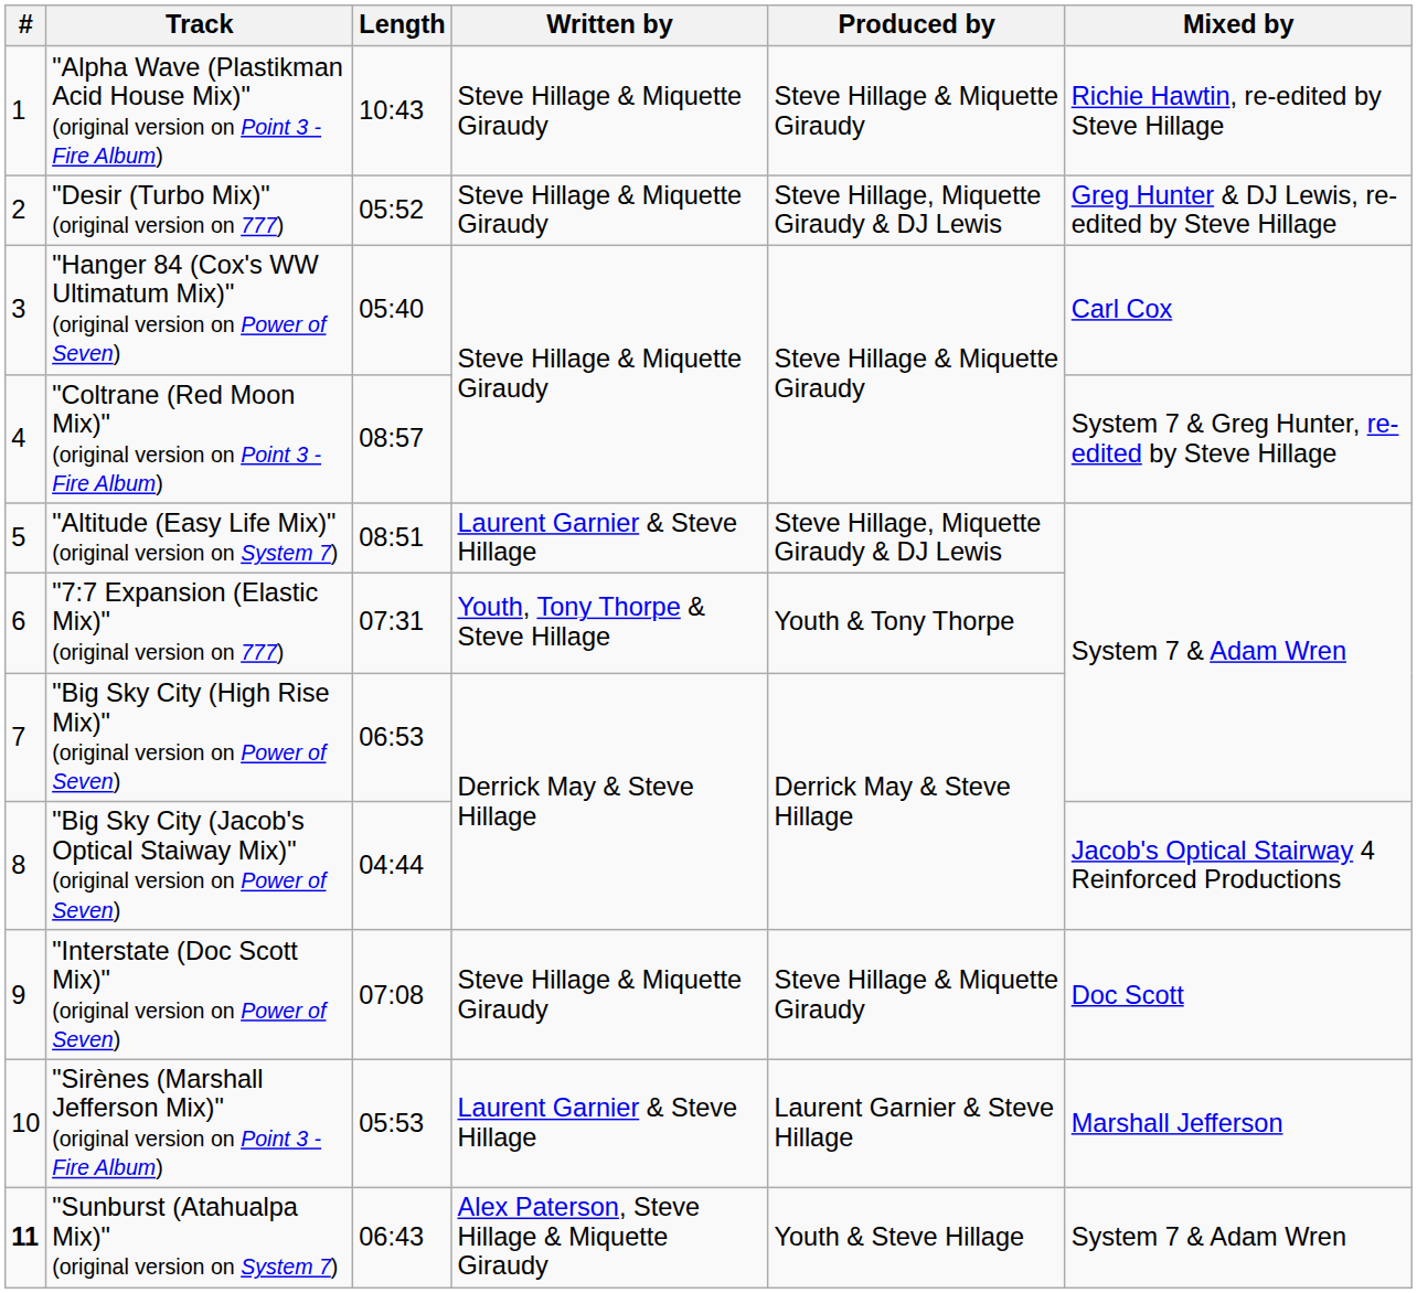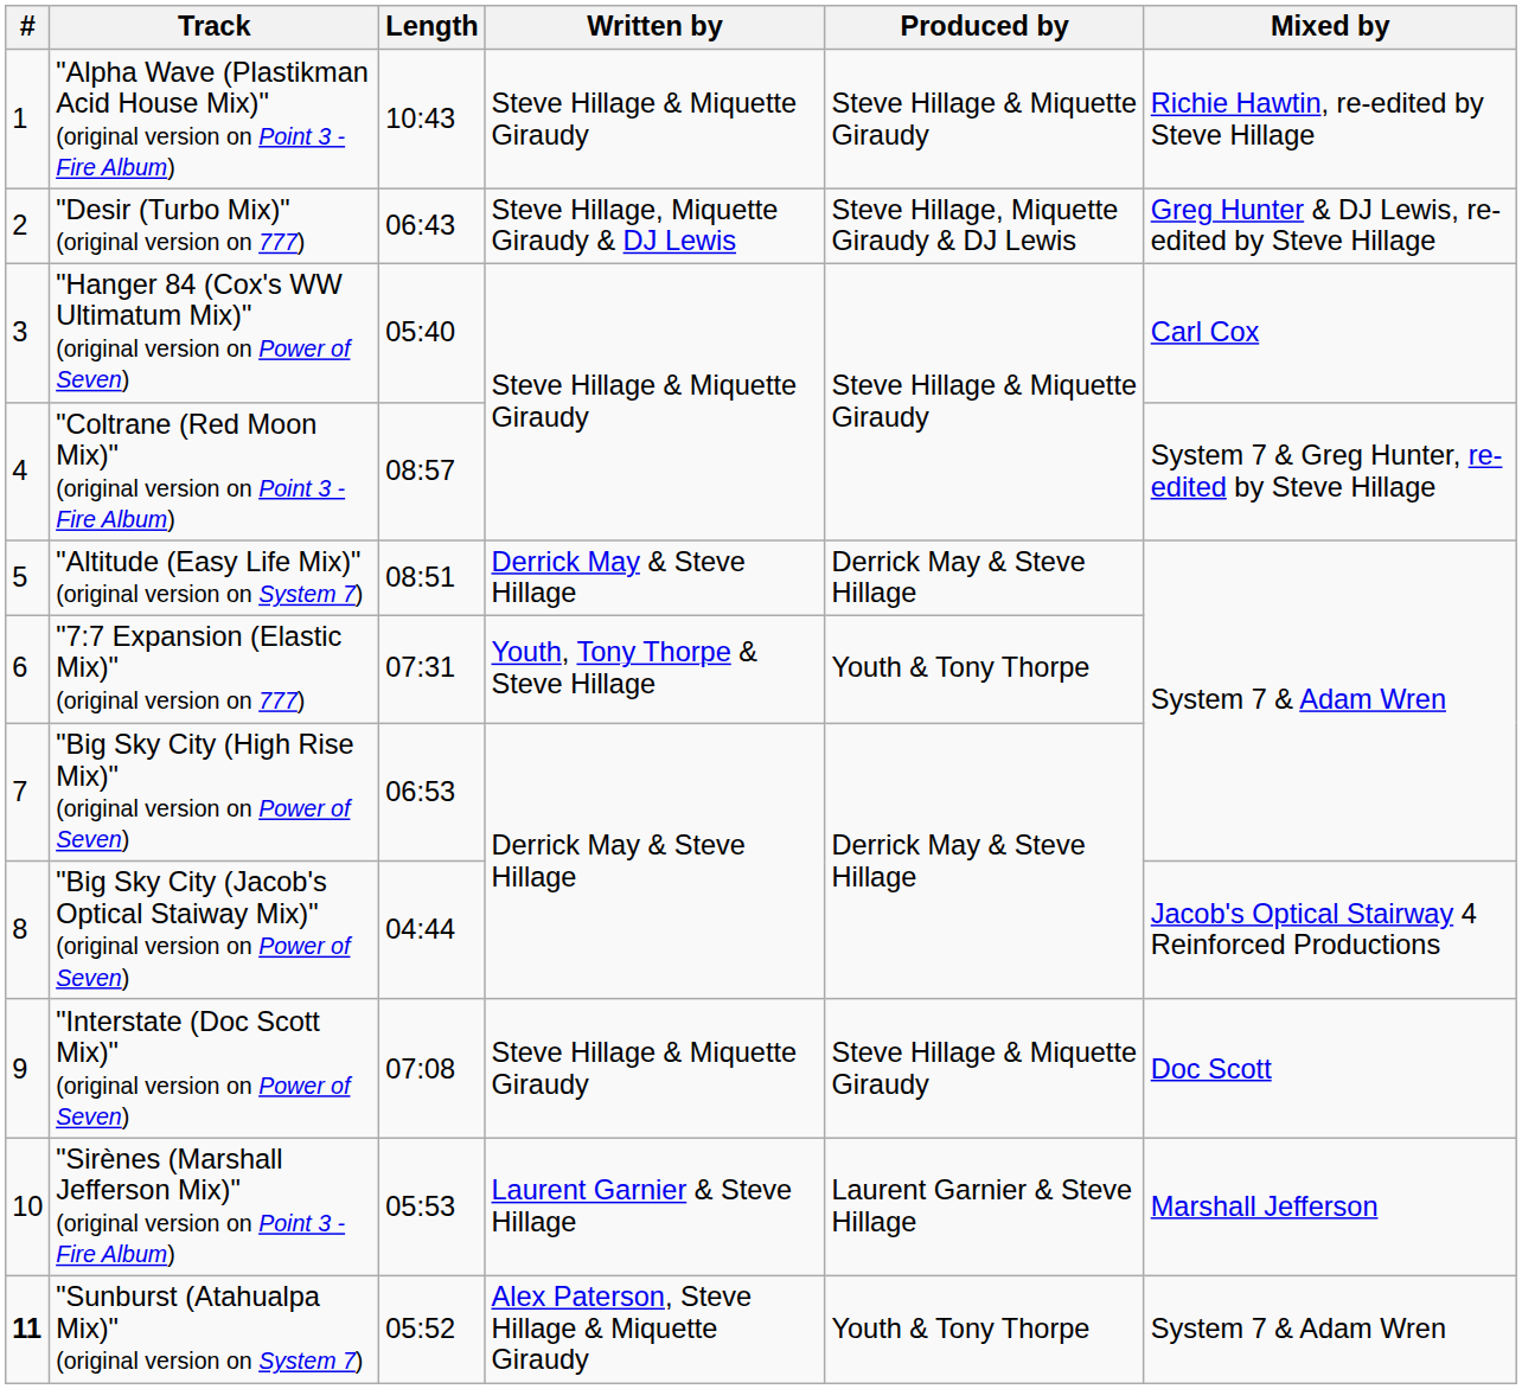 <table class="wikitable">
 <tr>
 <th>#</th>
 <th>Track</th>
 <th>Length</th>
 <th>Written by</th>
 <th>Produced by</th>
 <th>Mixed by</th>
 </tr>
 <tr>
 <td>1</td>
 <td>"Alpha Wave (Plastikman Acid House Mix)" <br> <small>(original version on <em><a href='#'>Point 3 - Fire Album</a></em>)</small></td>
 <td>10:43</td>
 <td>Steve Hillage & Miquette Giraudy</td>
 <td>Steve Hillage & Miquette Giraudy</td>
 <td><a href='#'>Richie Hawtin</a>, re-edited by Steve Hillage</td>
 </tr>
 <tr>
 <td>2</td>
 <td>"Desir (Turbo Mix)"<br> <small>(original version on <em><a href='#'>777</a></em>)</small></td>
-<td>05:52</td>
-<td>Steve Hillage & Miquette Giraudy</td>
+<td>06:43</td>
+<td>Steve Hillage, Miquette Giraudy & <a href='#'>DJ Lewis</a></td>
 <td>Steve Hillage, Miquette Giraudy & DJ Lewis</td>
 <td><a href='#'>Greg Hunter</a> & DJ Lewis, re-edited by Steve Hillage</td>
 </tr>
 <tr>
 <td>3</td>
 <td>"Hanger 84 (Cox's WW Ultimatum Mix)" <br> <small>(original version on <em><a href='#'>Power of Seven</a></em>)</small></td>
 <td>05:40</td>
 <td rowspan="2">Steve Hillage & Miquette Giraudy</td>
 <td rowspan="2">Steve Hillage & Miquette Giraudy</td>
 <td><a href='#'>Carl Cox</a></td>
 </tr>
 <tr>
 <td>4</td>
 <td>"Coltrane (Red Moon Mix)"  <br> <small>(original version on <em><a href='#'>Point 3 - Fire Album</a></em>)</small></td>
 <td>08:57</td>
 <td>System 7 & Greg Hunter, <a href='#'>re-edited</a> by Steve Hillage</td>
 </tr>
 <tr>
 <td>5</td>
 <td>"Altitude (Easy Life Mix)"  <br> <small>(original version on <em><a href='#'>System 7</a></em>)</small></td>
 <td>08:51</td>
-<td><a href='#'>Laurent Garnier</a> & Steve Hillage</td>
-<td>Steve Hillage, Miquette Giraudy & DJ Lewis</td>
+<td><a href='#'>Derrick May</a> & Steve Hillage</td>
+<td>Derrick May & Steve Hillage</td>
 <td rowspan="3">System 7 & <a href='#'>Adam Wren</a></td>
 </tr>
 <tr>
 <td>6</td>
 <td>"7:7 Expansion (Elastic Mix)"<br> <small>(original version on <em><a href='#'>777</a></em>)</small></td>
 <td>07:31</td>
 <td><a href='#'>Youth</a>, <a href='#'>Tony Thorpe</a> & Steve Hillage</td>
 <td>Youth & Tony Thorpe</td>
 </tr>
 <tr>
 <td>7</td>
 <td>"Big Sky City (High Rise Mix)" <br> <small>(original version on <em><a href='#'>Power of Seven</a></em>)</small></td>
 <td>06:53</td>
 <td rowspan="2">Derrick May & Steve Hillage</td>
 <td rowspan="2">Derrick May & Steve Hillage</td>
 </tr>
 <tr>
 <td>8</td>
 <td>"Big Sky City (Jacob's Optical Staiway Mix)"<br> <small>(original version on <em><a href='#'>Power of Seven</a></em>)</small></td>
 <td>04:44</td>
 <td><a href='#'>Jacob's Optical Stairway</a> 4 Reinforced Productions</td>
 </tr>
 <tr>
 <td>9</td>
 <td>"Interstate (Doc Scott Mix)" <br> <small>(original version on <em><a href='#'>Power of Seven</a></em>)</small></td>
 <td>07:08</td>
 <td>Steve Hillage & Miquette Giraudy</td>
 <td>Steve Hillage & Miquette Giraudy</td>
 <td><a href='#'>Doc Scott</a></td>
 </tr>
 <tr>
 <td>10</td>
 <td>"Sirènes (Marshall Jefferson Mix)"  <br> <small>(original version on <em><a href='#'>Point 3 - Fire Album</a></em>)</small></td>
 <td>05:53</td>
 <td><a href='#'>Laurent Garnier</a> & Steve Hillage</td>
 <td>Laurent Garnier & Steve Hillage</td>
 <td><a href='#'>Marshall Jefferson</a></td>
 </tr>
 <tr>
 <td><strong>11</strong></td>
 <td>"Sunburst (Atahualpa Mix)" <br> <small>(original version on <em><a href='#'>System 7</a></em>)</small></td>
-<td>06:43</td>
+<td>05:52</td>
 <td><a href='#'>Alex Paterson</a>, Steve Hillage & Miquette Giraudy</td>
-<td>Youth & Steve Hillage</td>
+<td>Youth & Tony Thorpe</td>
 <td>System 7 & Adam Wren</td>
 </tr>
 <tr>
 </tr>
 </table>
